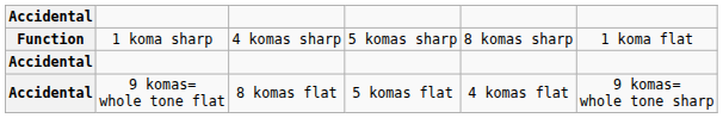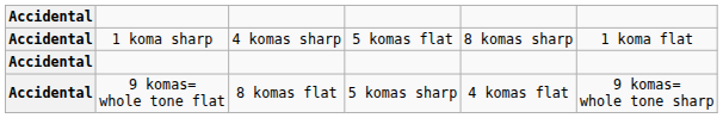 <table class="wikitable" style="text-align: center;">
 <tr>
 <th>Accidental</th>
 <td></td>
 <td></td>
 <td></td>
 <td></td>
 <td></td>
 </tr>
 <tr>
-<th>Function</th>
+<th>Accidental</th>
 <td>1 koma sharp</td>
 <td>4 komas sharp</td>
-<td>5 komas sharp</td>
+<td>5 komas flat</td>
 <td>8 komas sharp</td>
 <td>1 koma flat</td>
 </tr>
 <tr>
 <th>Accidental</th>
 <td></td>
 <td></td>
 <td></td>
 <td></td>
 <td></td>
 </tr>
 <tr>
 <th>Accidental</th>
 <td>9 komas=<br>whole tone flat</td>
 <td>8 komas flat</td>
-<td>5 komas flat</td>
+<td>5 komas sharp</td>
 <td>4 komas flat</td>
 <td>9 komas=<br>whole tone sharp</td>
 </tr>
 </table>
